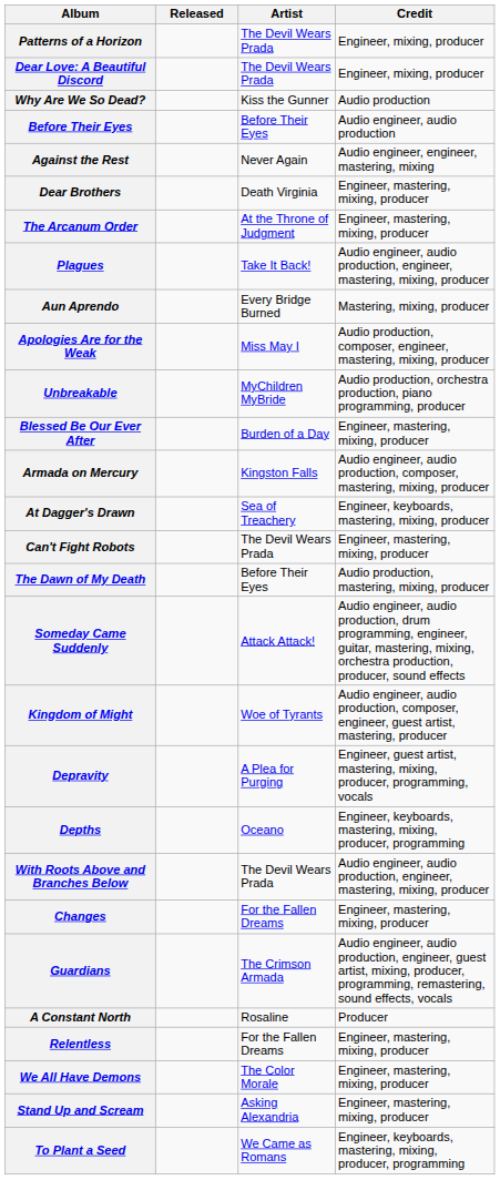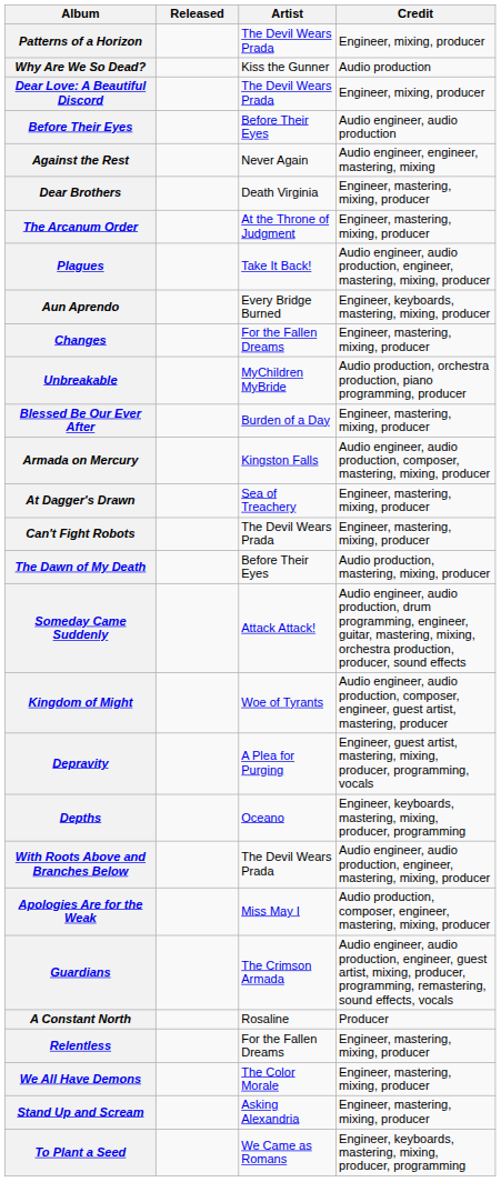 <table class="wikitable plainrowheaders sortable">
 <tr>
 <th style="width:190px;">Album</th>
 <th style="width:100px;">Released</th>
 <th style="width:120px;">Artist</th>
 <th style="width:200px;">Credit</th>
 </tr>
 <tr>
 <th scope="row"><em>Patterns of a Horizon</em></th>
 <td align=right></td>
 <td><a href='#'>The Devil Wears Prada</a></td>
 <td>Engineer, mixing, producer</td>
 </tr>
 <tr>
+<th scope="row"><em>Why Are We So Dead?</em></th>
+<td align=right></td>
+<td>Kiss the Gunner</td>
+<td>Audio production</td>
+</tr>
+<tr>
 <th scope="row"><em><a href='#'>Dear Love: A Beautiful Discord</a></em></th>
 <td align=right></td>
 <td><a href='#'>The Devil Wears Prada</a></td>
 <td>Engineer, mixing, producer</td>
-</tr>
-<tr>
-<th scope="row"><em>Why Are We So Dead?</em></th>
-<td align=right></td>
-<td>Kiss the Gunner</td>
-<td>Audio production</td>
 </tr>
 <tr>
 <th scope="row"><em><a href='#'>Before Their Eyes</a></em></th>
 <td align=right></td>
 <td><a href='#'>Before Their Eyes</a></td>
 <td>Audio engineer, audio production</td>
 </tr>
 <tr>
 <th scope="row"><em>Against the Rest</em></th>
 <td align=right></td>
 <td>Never Again</td>
 <td>Audio engineer, engineer, mastering, mixing</td>
 </tr>
 <tr>
 <th scope="row"><em>Dear Brothers</em></th>
 <td align=right></td>
 <td>Death Virginia</td>
 <td>Engineer, mastering, mixing, producer</td>
 </tr>
 <tr>
 <th scope="row"><em><a href='#'>The Arcanum Order</a></em></th>
 <td align=right></td>
 <td><a href='#'>At the Throne of Judgment</a></td>
 <td>Engineer, mastering, mixing, producer</td>
 </tr>
 <tr>
 <th scope="row"><em><a href='#'>Plagues</a></em></th>
 <td align=right></td>
 <td><a href='#'>Take It Back!</a></td>
 <td>Audio engineer, audio production, engineer, mastering, mixing, producer</td>
 </tr>
 <tr>
 <th scope="row"><em>Aun Aprendo</em></th>
 <td align=right></td>
 <td>Every Bridge Burned</td>
-<td>Mastering, mixing, producer</td>
+<td>Engineer, keyboards, mastering, mixing, producer</td>
 </tr>
 <tr>
-<th scope="row"><em><a href='#'>Apologies Are for the Weak</a></em></th>
+<th scope="row"><em><a href='#'>Changes</a></em></th>
 <td align=right></td>
-<td><a href='#'>Miss May I</a></td>
-<td>Audio production, composer, engineer, mastering, mixing, producer</td>
+<td><a href='#'>For the Fallen Dreams</a></td>
+<td>Engineer, mastering, mixing, producer</td>
 </tr>
 <tr>
 <th scope="row"><em><a href='#'>Unbreakable</a></em></th>
 <td align=right></td>
 <td><a href='#'>MyChildren MyBride</a></td>
 <td>Audio production, orchestra production, piano programming, producer</td>
 </tr>
 <tr>
 <th scope="row"><em><a href='#'>Blessed Be Our Ever After</a></em></th>
 <td align=right></td>
 <td><a href='#'>Burden of a Day</a></td>
 <td>Engineer, mastering, mixing, producer</td>
 </tr>
 <tr>
 <th scope="row"><em>Armada on Mercury</em></th>
 <td align=right></td>
 <td><a href='#'>Kingston Falls</a></td>
 <td>Audio engineer, audio production, composer, mastering, mixing, producer</td>
 </tr>
 <tr>
 <th scope="row"><em>At Dagger's Drawn</em></th>
 <td align=right></td>
 <td><a href='#'>Sea of Treachery</a></td>
-<td>Engineer, keyboards, mastering, mixing, producer</td>
+<td>Engineer, mastering, mixing, producer</td>
 </tr>
 <tr>
 <th scope="row"><em>Can't Fight Robots</em></th>
 <td align=right></td>
 <td>The Devil Wears Prada</td>
 <td>Engineer, mastering, mixing, producer</td>
 </tr>
 <tr>
 <th scope="row"><em><a href='#'>The Dawn of My Death</a></em></th>
 <td align=right></td>
 <td>Before Their Eyes</td>
 <td>Audio production, mastering, mixing, producer</td>
 </tr>
 <tr>
 <th scope="row"><em><a href='#'>Someday Came Suddenly</a></em></th>
 <td align=right></td>
 <td><a href='#'>Attack Attack!</a></td>
 <td>Audio engineer, audio production, drum programming, engineer, guitar, mastering, mixing, orchestra production, producer, sound effects</td>
 </tr>
 <tr>
 <th scope="row"><em><a href='#'>Kingdom of Might</a></em></th>
 <td align=right></td>
 <td><a href='#'>Woe of Tyrants</a></td>
 <td>Audio engineer, audio production, composer, engineer, guest artist, mastering, producer</td>
 </tr>
 <tr>
 <th scope="row"><em><a href='#'>Depravity</a></em></th>
 <td align=right></td>
 <td><a href='#'>A Plea for Purging</a></td>
 <td>Engineer, guest artist, mastering, mixing, producer, programming, vocals</td>
 </tr>
 <tr>
 <th scope="row"><em><a href='#'>Depths</a></em></th>
 <td align=right></td>
 <td><a href='#'>Oceano</a></td>
 <td>Engineer, keyboards, mastering, mixing, producer, programming</td>
 </tr>
 <tr>
 <th scope="row"><em><a href='#'>With Roots Above and Branches Below</a></em></th>
 <td align=right></td>
 <td>The Devil Wears Prada</td>
 <td>Audio engineer, audio production, engineer, mastering, mixing, producer</td>
 </tr>
 <tr>
-<th scope="row"><em><a href='#'>Changes</a></em></th>
+<th scope="row"><em><a href='#'>Apologies Are for the Weak</a></em></th>
 <td align=right></td>
-<td><a href='#'>For the Fallen Dreams</a></td>
-<td>Engineer, mastering, mixing, producer</td>
+<td><a href='#'>Miss May I</a></td>
+<td>Audio production, composer, engineer, mastering, mixing, producer</td>
 </tr>
 <tr>
 <th scope="row"><em><a href='#'>Guardians</a></em></th>
 <td align=right></td>
 <td><a href='#'>The Crimson Armada</a></td>
 <td>Audio engineer, audio production, engineer, guest artist, mixing, producer, programming, remastering, sound effects, vocals</td>
 </tr>
 <tr>
 <th scope="row"><em>A Constant North</em></th>
 <td align=right></td>
 <td>Rosaline</td>
 <td>Producer</td>
 </tr>
 <tr>
 <th scope="row"><em><a href='#'>Relentless</a></em></th>
 <td align=right></td>
 <td>For the Fallen Dreams</td>
 <td>Engineer, mastering, mixing, producer</td>
 </tr>
 <tr>
 <th scope="row"><em><a href='#'>We All Have Demons</a></em></th>
 <td align=right></td>
 <td><a href='#'>The Color Morale</a></td>
 <td>Engineer, mastering, mixing, producer</td>
 </tr>
 <tr>
 <th scope="row"><em><a href='#'>Stand Up and Scream</a></em></th>
 <td align=right></td>
 <td><a href='#'>Asking Alexandria</a></td>
 <td>Engineer, mastering, mixing, producer</td>
 </tr>
 <tr>
 <th scope="row"><em><a href='#'>To Plant a Seed</a></em></th>
 <td align=right></td>
 <td><a href='#'>We Came as Romans</a></td>
 <td>Engineer, keyboards, mastering, mixing, producer, programming</td>
 </tr>
 </table>
